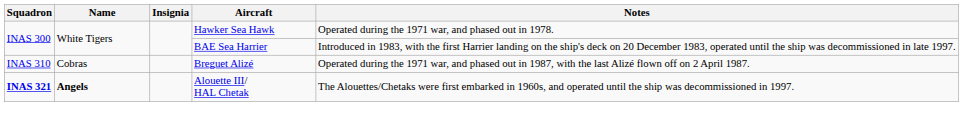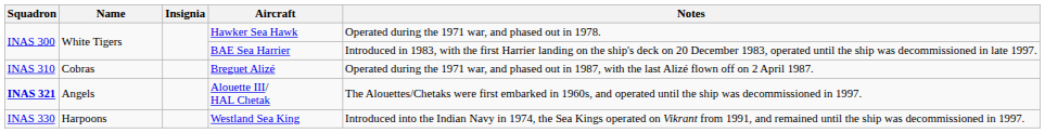 <table class="wikitable sortable">
 <tr>
 <th>Squadron</th>
 <th style="width:10%; ">Name</th>
 <th>Insignia</th>
 <th style="width:13%; ">Aircraft</th>
 <th>Notes</th>
 </tr>
 <tr>
 <td rowspan=2><a href='#'>INAS 300</a></td>
 <td rowspan=2>White Tigers</td>
 <td rowspan=2></td>
 <td><a href='#'>Hawker Sea Hawk</a></td>
 <td>Operated during the 1971 war, and phased out in 1978.</td>
 </tr>
 <tr>
 <td><a href='#'>BAE Sea Harrier</a></td>
 <td>Introduced in 1983, with the first Harrier landing on the ship's deck on 20 December 1983, operated until the ship was decommissioned in late 1997.</td>
 </tr>
 <tr>
 <td><a href='#'>INAS 310</a></td>
 <td>Cobras</td>
 <td></td>
 <td><a href='#'>Breguet Alizé</a></td>
 <td>Operated during the 1971 war, and phased out in 1987, with the last Alizé flown off on 2 April 1987.</td>
 </tr>
 <tr>
 <td><strong><a href='#'>INAS 321</a></strong></td>
-<td><strong>Angels</strong></td>
+<td>Angels</td>
 <td></td>
 <td><a href='#'>Alouette III</a>/<br><a href='#'>HAL Chetak</a></td>
 <td>The Alouettes/Chetaks were first embarked in 1960s, and operated until the ship was decommissioned in 1997.</td>
 </tr>
+<tr>
+<td><a href='#'>INAS 330</a></td>
+<td>Harpoons</td>
+<td></td>
+<td><a href='#'>Westland Sea King</a></td>
+<td>Introduced into the Indian Navy in 1974, the Sea Kings operated on <em>Vikrant</em> from 1991, and remained until the ship was decommissioned in 1997.</td>
+</tr>
 </table>
